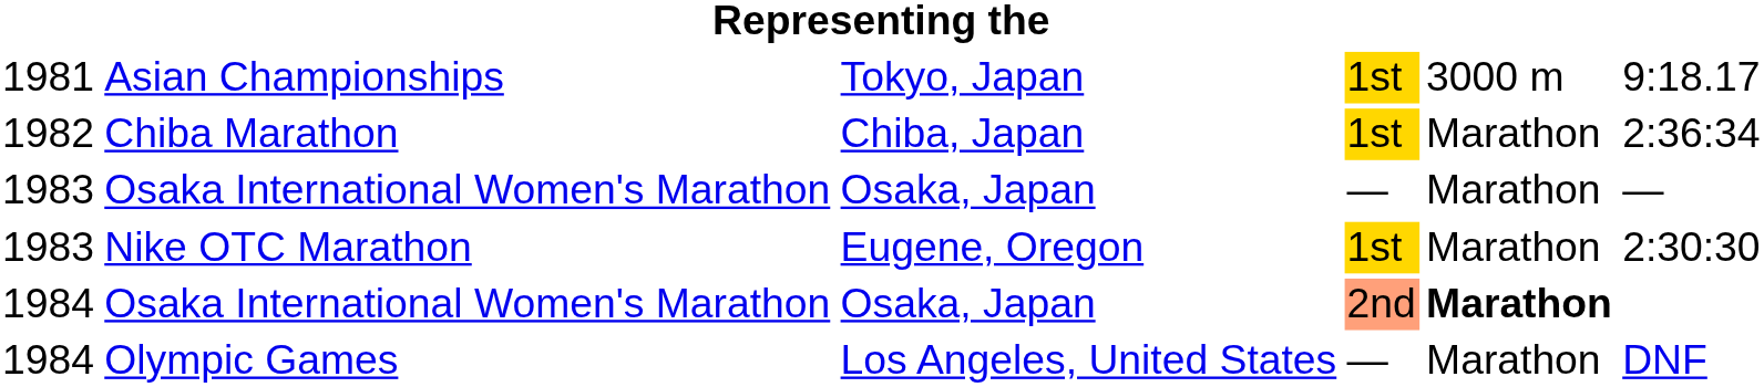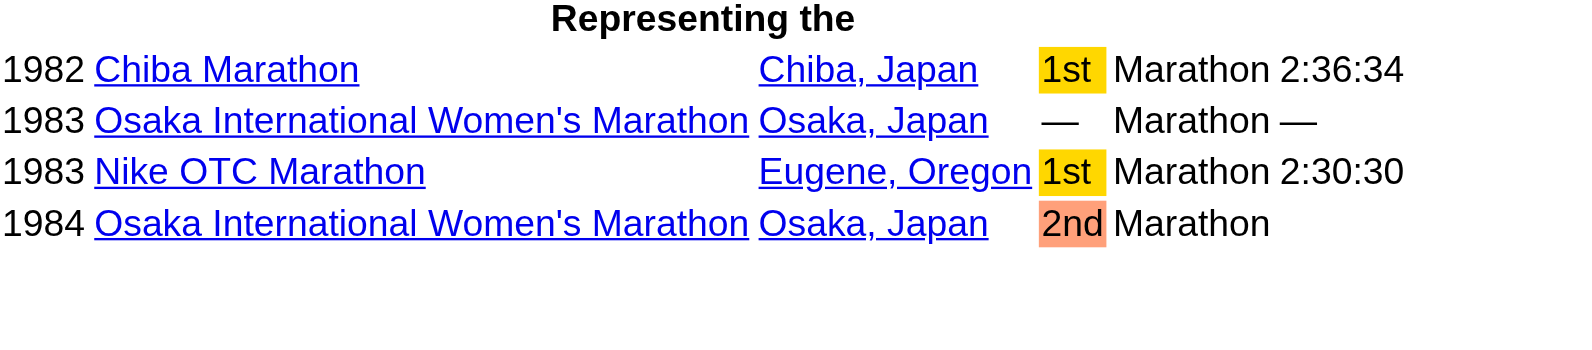 <table>
 <tr>
 <th colspan="6">Representing the </th>
-</tr>
-<tr>
-<td>1981</td>
-<td><a href='#'>Asian Championships</a></td>
-<td><a href='#'>Tokyo, Japan</a></td>
-<td bgcolor=gold>1st</td>
-<td>3000 m</td>
-<td>9:18.17</td>
 </tr>
 <tr>
 <td>1982</td>
 <td><a href='#'>Chiba Marathon</a></td>
 <td><a href='#'>Chiba, Japan</a></td>
 <td bgcolor=gold>1st</td>
 <td>Marathon</td>
 <td>2:36:34</td>
 </tr>
 <tr>
 <td>1983</td>
 <td><a href='#'>Osaka International Women's Marathon</a></td>
 <td><a href='#'>Osaka, Japan</a></td>
 <td>—</td>
 <td>Marathon</td>
 <td>—</td>
 </tr>
 <tr>
 <td>1983</td>
 <td><a href='#'>Nike OTC Marathon</a></td>
 <td><a href='#'>Eugene, Oregon</a></td>
 <td bgcolor=gold>1st</td>
 <td>Marathon</td>
 <td>2:30:30</td>
 </tr>
 <tr>
 <td>1984</td>
 <td><a href='#'>Osaka International Women's Marathon</a></td>
 <td><a href='#'>Osaka, Japan</a></td>
 <td style="background: lightsalmon;">2nd</td>
-<td><strong>Marathon</strong></td>
+<td>Marathon</td>
 <td></td>
 </tr>
-<tr>
-<td>1984</td>
-<td><a href='#'>Olympic Games</a></td>
-<td><a href='#'>Los Angeles, United States</a></td>
-<td>—</td>
-<td>Marathon</td>
-<td><a href='#'>DNF</a></td>
-</tr>
 </table>
